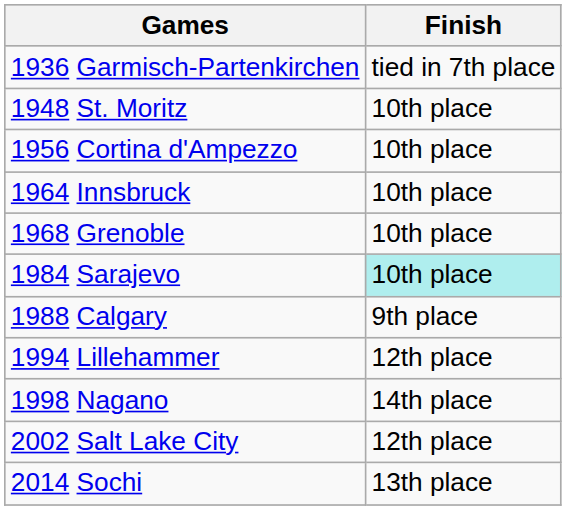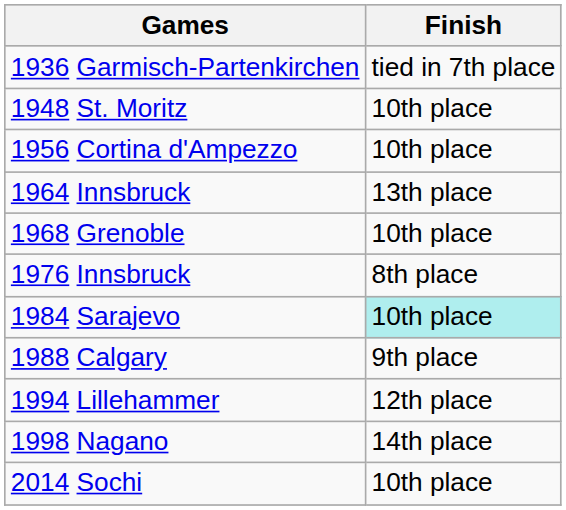 <table class="wikitable sortable">
 <tr>
 <th>Games</th>
 <th>Finish</th>
 </tr>
 <tr>
 <td> <a href='#'>1936</a> <a href='#'>Garmisch-Partenkirchen</a></td>
 <td>tied in 7th place</td>
 </tr>
 <tr>
 <td> <a href='#'>1948</a> <a href='#'>St. Moritz</a></td>
 <td>10th place</td>
 </tr>
 <tr>
 <td> <a href='#'>1956</a> <a href='#'>Cortina d'Ampezzo</a></td>
 <td>10th place</td>
 </tr>
 <tr>
 <td> <a href='#'>1964</a> <a href='#'>Innsbruck</a></td>
-<td>10th place</td>
+<td>13th place</td>
 </tr>
 <tr>
 <td> <a href='#'>1968</a> <a href='#'>Grenoble</a></td>
 <td>10th place</td>
+</tr>
+<tr>
+<td> <a href='#'>1976</a> <a href='#'>Innsbruck</a></td>
+<td>8th place</td>
 </tr>
 <tr>
 <td> <a href='#'>1984</a> <a href='#'>Sarajevo</a></td>
 <td style="background: paleturquoise;">10th place</td>
 </tr>
 <tr>
 <td> <a href='#'>1988</a> <a href='#'>Calgary</a></td>
 <td>9th place</td>
 </tr>
 <tr>
 <td> <a href='#'>1994</a> <a href='#'>Lillehammer</a></td>
 <td>12th place</td>
 </tr>
 <tr>
 <td> <a href='#'>1998</a> <a href='#'>Nagano</a></td>
 <td>14th place</td>
 </tr>
 <tr>
-<td> <a href='#'>2002</a> <a href='#'>Salt Lake City</a></td>
-<td>12th place</td>
-</tr>
-<tr>
 <td> <a href='#'>2014</a> <a href='#'>Sochi</a></td>
-<td>13th place</td>
+<td>10th place</td>
 </tr>
 </table>
